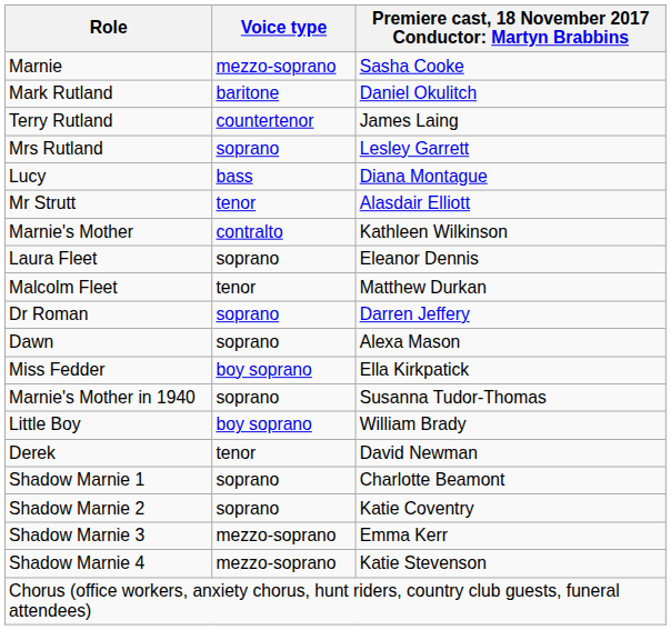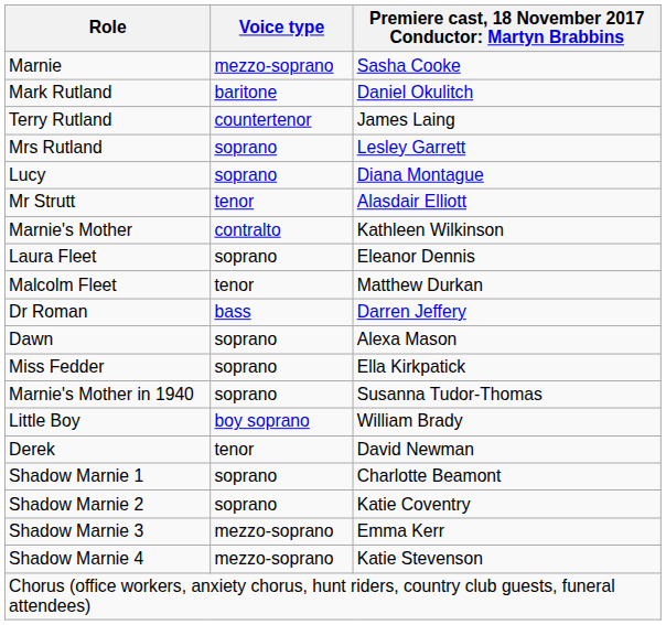 <table class=wikitable>
 <tr>
 <th>Role</th>
 <th><a href='#'>Voice type</a></th>
 <th>Premiere cast, 18 November 2017<br>Conductor: <a href='#'>Martyn&nbsp;Brabbins</a></th>
 </tr>
 <tr>
 <td>Marnie</td>
 <td><a href='#'>mezzo-soprano</a></td>
 <td><a href='#'>Sasha Cooke</a></td>
 </tr>
 <tr>
 <td>Mark Rutland</td>
 <td><a href='#'>baritone</a></td>
 <td><a href='#'>Daniel Okulitch</a></td>
 </tr>
 <tr>
 <td>Terry Rutland</td>
 <td><a href='#'>countertenor</a></td>
 <td>James Laing</td>
 </tr>
 <tr>
 <td>Mrs Rutland</td>
 <td><a href='#'>soprano</a></td>
 <td><a href='#'>Lesley Garrett</a></td>
 </tr>
 <tr>
 <td>Lucy</td>
-<td><a href='#'>bass</a></td>
+<td><a href='#'>soprano</a></td>
 <td><a href='#'>Diana Montague</a></td>
 </tr>
 <tr>
 <td>Mr Strutt</td>
 <td><a href='#'>tenor</a></td>
 <td><a href='#'>Alasdair Elliott</a></td>
 </tr>
 <tr>
 <td>Marnie's Mother</td>
 <td><a href='#'>contralto</a></td>
 <td>Kathleen Wilkinson</td>
 </tr>
 <tr>
 <td>Laura Fleet</td>
 <td>soprano</td>
 <td>Eleanor Dennis</td>
 </tr>
 <tr>
 <td>Malcolm Fleet</td>
 <td>tenor</td>
 <td>Matthew Durkan</td>
 </tr>
 <tr>
 <td>Dr Roman</td>
-<td><a href='#'>soprano</a></td>
+<td><a href='#'>bass</a></td>
 <td><a href='#'>Darren Jeffery</a></td>
 </tr>
 <tr>
 <td>Dawn</td>
 <td>soprano</td>
 <td>Alexa Mason</td>
 </tr>
 <tr>
 <td>Miss Fedder</td>
-<td><a href='#'>boy soprano</a></td>
+<td>soprano</td>
 <td>Ella Kirkpatick</td>
 </tr>
 <tr>
 <td>Marnie's Mother in 1940</td>
 <td>soprano</td>
 <td>Susanna Tudor-Thomas</td>
 </tr>
 <tr>
 <td>Little Boy</td>
 <td><a href='#'>boy soprano</a></td>
 <td>William Brady</td>
 </tr>
 <tr>
 <td>Derek</td>
 <td>tenor</td>
 <td>David Newman</td>
 </tr>
 <tr>
 <td>Shadow Marnie 1</td>
 <td>soprano</td>
 <td>Charlotte Beamont</td>
 </tr>
 <tr>
 <td>Shadow Marnie 2</td>
 <td>soprano</td>
 <td>Katie Coventry</td>
 </tr>
 <tr>
 <td>Shadow Marnie 3</td>
 <td>mezzo-soprano</td>
 <td>Emma Kerr</td>
 </tr>
 <tr>
 <td>Shadow Marnie 4</td>
 <td>mezzo-soprano</td>
 <td>Katie Stevenson</td>
 </tr>
 <tr>
 <td colspan=4>Chorus (office workers, anxiety chorus, hunt riders, country club guests, funeral attendees)</td>
 </tr>
 </table>
